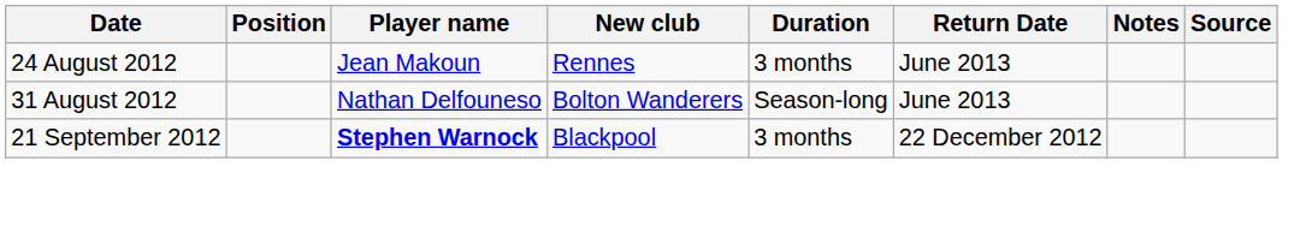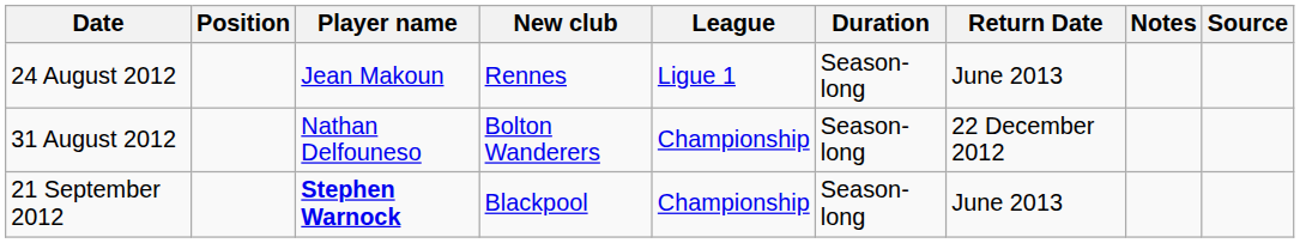 <table class="wikitable">
 <tr>
 <th>Date</th>
 <th>Position</th>
 <th>Player name</th>
 <th>New club</th>
+<th>League</th>
 <th>Duration</th>
 <th>Return Date</th>
 <th>Notes</th>
 <th>Source</th>
 </tr>
 <tr>
 <td>24 August 2012</td>
 <td></td>
 <td> <a href='#'>Jean Makoun</a></td>
 <td> <a href='#'>Rennes</a></td>
-<td>3 months</td>
+<td> <a href='#'>Ligue 1</a></td>
+<td>Season-long</td>
 <td>June 2013</td>
 <td></td>
 <td></td>
 </tr>
 <tr>
 <td>31 August 2012</td>
 <td></td>
 <td> <a href='#'>Nathan Delfouneso</a></td>
 <td> <a href='#'>Bolton Wanderers</a></td>
+<td> <a href='#'>Championship</a></td>
 <td>Season-long</td>
-<td>June 2013</td>
+<td>22 December 2012</td>
 <td></td>
 <td></td>
 </tr>
 <tr>
 <td>21 September 2012</td>
 <td></td>
 <td><strong> <a href='#'>Stephen Warnock</a></strong></td>
 <td> <a href='#'>Blackpool</a></td>
-<td>3 months</td>
-<td>22 December 2012</td>
+<td> <a href='#'>Championship</a></td>
+<td>Season-long</td>
+<td>June 2013</td>
 <td></td>
 <td></td>
 </tr>
 </table>
